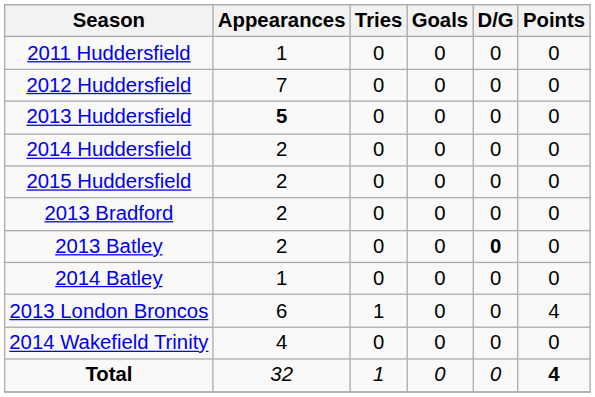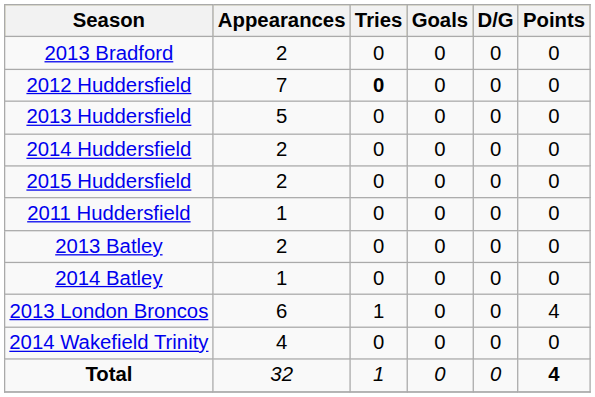 <table class="wikitable" style="text-align:center;">
 <tr bgcolor=#bdb76b>
 <th>Season</th>
 <th>Appearances</th>
 <th>Tries</th>
 <th>Goals</th>
 <th>D/G</th>
 <th>Points</th>
 </tr>
 <tr>
-<td><a href='#'>2011 Huddersfield</a></td>
-<td>1</td>
+<td><a href='#'>2013 Bradford</a></td>
+<td>2</td>
 <td>0</td>
 <td>0</td>
 <td>0</td>
 <td>0</td>
 </tr>
 <tr>
 <td><a href='#'>2012 Huddersfield</a></td>
 <td>7</td>
-<td>0</td>
+<td><strong>0</strong></td>
 <td>0</td>
 <td>0</td>
 <td>0</td>
 </tr>
 <tr>
 <td><a href='#'>2013 Huddersfield</a></td>
-<td><strong>5</strong></td>
+<td>5</td>
 <td>0</td>
 <td>0</td>
 <td>0</td>
 <td>0</td>
 </tr>
 <tr>
 <td><a href='#'>2014 Huddersfield</a></td>
 <td>2</td>
 <td>0</td>
 <td>0</td>
 <td>0</td>
 <td>0</td>
 </tr>
 <tr>
 <td><a href='#'>2015 Huddersfield</a></td>
 <td>2</td>
 <td>0</td>
 <td>0</td>
 <td>0</td>
 <td>0</td>
 </tr>
 <tr>
-<td><a href='#'>2013 Bradford</a></td>
-<td>2</td>
+<td><a href='#'>2011 Huddersfield</a></td>
+<td>1</td>
 <td>0</td>
 <td>0</td>
 <td>0</td>
 <td>0</td>
 </tr>
 <tr>
 <td><a href='#'>2013 Batley</a></td>
 <td>2</td>
 <td>0</td>
 <td>0</td>
-<td><strong>0</strong></td>
+<td>0</td>
 <td>0</td>
 </tr>
 <tr>
 <td><a href='#'>2014 Batley</a></td>
 <td>1</td>
 <td>0</td>
 <td>0</td>
 <td>0</td>
 <td>0</td>
 </tr>
 <tr>
 <td><a href='#'>2013 London Broncos</a></td>
 <td>6</td>
 <td>1</td>
 <td>0</td>
 <td>0</td>
 <td>4</td>
 </tr>
 <tr>
 <td><a href='#'>2014 Wakefield Trinity</a></td>
 <td>4</td>
 <td>0</td>
 <td>0</td>
 <td>0</td>
 <td>0</td>
 </tr>
 <tr>
 <td><strong>Total</strong></td>
 <td><em>32</em></td>
 <td><em>1</em></td>
 <td><em>0</em></td>
 <td><em>0</em></td>
 <td><strong>4</strong></td>
 </tr>
 <tr>
 </tr>
 </table>
